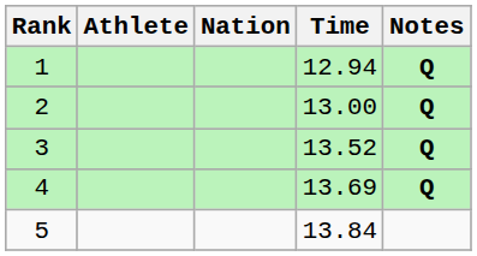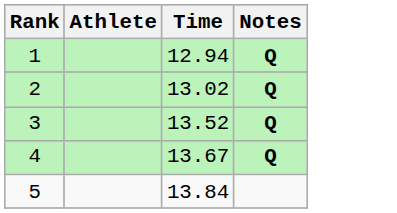 <table class="wikitable sortable" style="text-align:center">
 <tr>
 <th>Rank</th>
 <th>Athlete</th>
-<th>Nation</th>
 <th>Time</th>
 <th>Notes</th>
 </tr>
 <tr bgcolor=#bbf3bb>
 <td>1</td>
-<td align=left></td>
 <td align=left></td>
 <td>12.94</td>
 <td><strong>Q</strong></td>
 </tr>
 <tr bgcolor=#bbf3bb>
 <td>2</td>
 <td align=left></td>
-<td align=left></td>
-<td>13.00</td>
+<td>13.02</td>
 <td><strong>Q</strong></td>
 </tr>
 <tr bgcolor=#bbf3bb>
 <td>3</td>
-<td align=left></td>
 <td align=left></td>
 <td>13.52</td>
 <td><strong>Q</strong></td>
 </tr>
 <tr bgcolor=#bbf3bb>
 <td>4</td>
 <td align=left></td>
-<td align=left></td>
-<td>13.69</td>
+<td>13.67</td>
 <td><strong>Q</strong></td>
 </tr>
 <tr>
 <td>5</td>
 <td align=left></td>
-<td align=left></td>
 <td>13.84</td>
 <td></td>
 </tr>
 </table>
